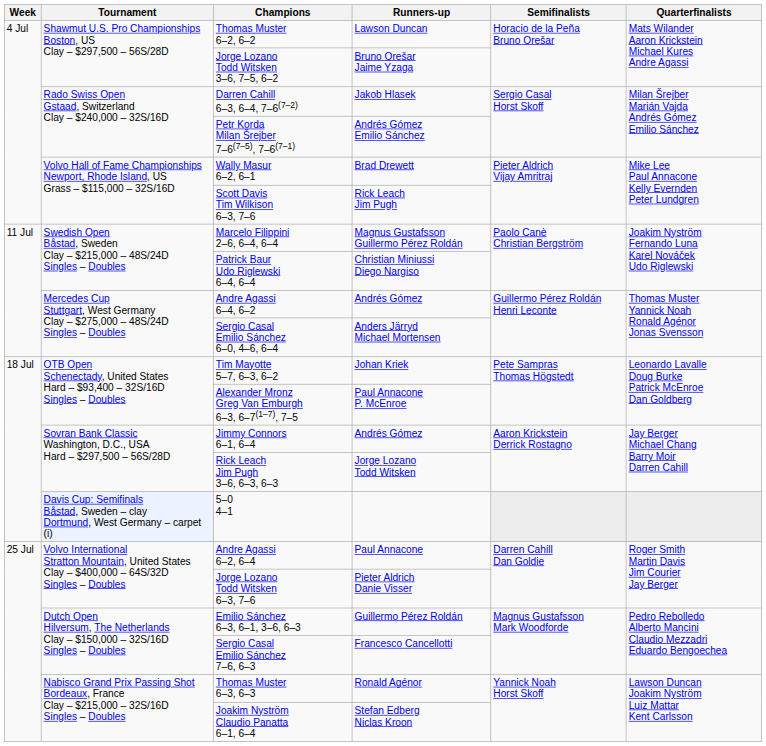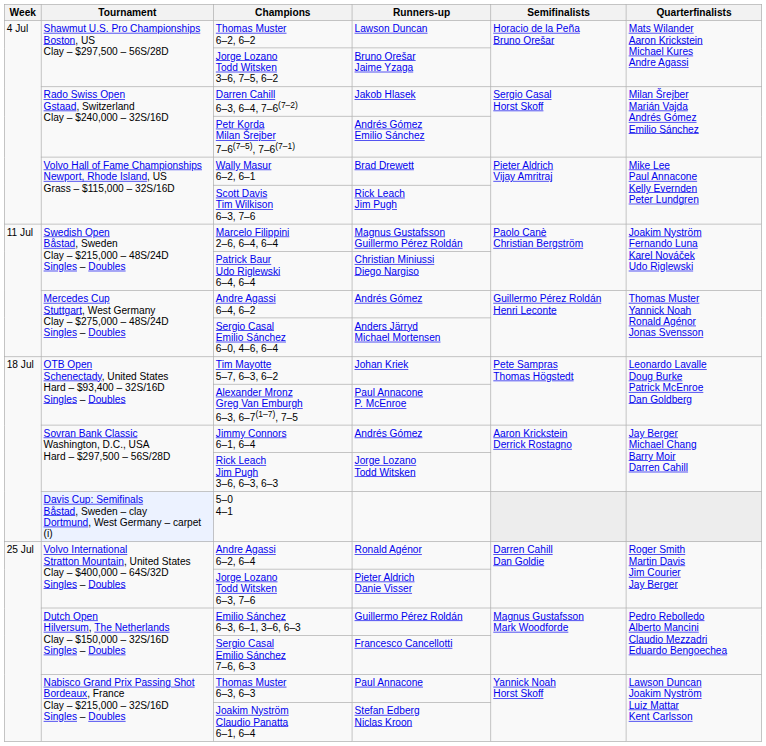 <table class=wikitable style=font-size:95%>
 <tr>
 <th style="width:48px;">Week</th>
 <th style="width:250px;">Tournament</th>
 <th style="width:200px;">Champions</th>
 <th style="width:200px;">Runners-up</th>
 <th style="width:195px;">Semifinalists</th>
 <th style="width:195px;">Quarterfinalists</th>
 </tr>
 <tr valign=top>
 <td rowspan=6>4 Jul</td>
 <td rowspan=2><a href='#'>Shawmut U.S. Pro Championships</a><br> <a href='#'>Boston</a>, US<br>Clay – $297,500 – 56S/28D <br></td>
 <td> <a href='#'>Thomas Muster</a><br> 6–2, 6–2</td>
 <td> <a href='#'>Lawson Duncan</a></td>
 <td rowspan=2> <a href='#'>Horacio de la Peña</a><br> <a href='#'>Bruno Orešar</a></td>
 <td rowspan=2> <a href='#'>Mats Wilander</a><br> <a href='#'>Aaron Krickstein</a><br> <a href='#'>Michael Kures</a><br> <a href='#'>Andre Agassi</a></td>
 </tr>
 <tr valign=top>
 <td> <a href='#'>Jorge Lozano</a> <br>  <a href='#'>Todd Witsken</a><br> 3–6, 7–5, 6–2</td>
 <td> <a href='#'>Bruno Orešar</a> <br>  <a href='#'>Jaime Yzaga</a></td>
 </tr>
 <tr valign=top>
 <td rowspan=2><a href='#'>Rado Swiss Open</a><br> <a href='#'>Gstaad</a>, Switzerland<br>Clay – $240,000 – 32S/16D <br></td>
 <td> <a href='#'>Darren Cahill</a><br> 6–3, 6–4, 7–6<sup>(7–2)</sup></td>
 <td> <a href='#'>Jakob Hlasek</a></td>
 <td rowspan=2> <a href='#'>Sergio Casal</a><br> <a href='#'>Horst Skoff</a></td>
 <td rowspan=2> <a href='#'>Milan Šrejber</a><br> <a href='#'>Marián Vajda</a><br> <a href='#'>Andrés Gómez</a><br> <a href='#'>Emilio Sánchez</a></td>
 </tr>
 <tr valign=top>
 <td> <a href='#'>Petr Korda</a> <br>  <a href='#'>Milan Šrejber</a><br> 7–6<sup>(7–5)</sup>, 7–6<sup>(7–1)</sup></td>
 <td> <a href='#'>Andrés Gómez</a> <br>  <a href='#'>Emilio Sánchez</a></td>
 </tr>
 <tr valign=top>
 <td rowspan=2><a href='#'>Volvo Hall of Fame Championships</a><br> <a href='#'>Newport, Rhode Island</a>, US<br>Grass – $115,000 – 32S/16D <br></td>
 <td> <a href='#'>Wally Masur</a><br> 6–2, 6–1</td>
 <td> <a href='#'>Brad Drewett</a></td>
 <td rowspan=2> <a href='#'>Pieter Aldrich</a><br> <a href='#'>Vijay Amritraj</a></td>
 <td rowspan=2> <a href='#'>Mike Lee</a><br> <a href='#'>Paul Annacone</a><br> <a href='#'>Kelly Evernden</a><br> <a href='#'>Peter Lundgren</a></td>
 </tr>
 <tr valign=top>
 <td> <a href='#'>Scott Davis</a> <br>  <a href='#'>Tim Wilkison</a><br> 6–3, 7–6</td>
 <td> <a href='#'>Rick Leach</a> <br>  <a href='#'>Jim Pugh</a></td>
 </tr>
 <tr valign=top>
 <td rowspan=4>11 Jul</td>
 <td rowspan=2><a href='#'>Swedish Open</a><br> <a href='#'>Båstad</a>, Sweden<br>Clay – $215,000 – 48S/24D <br> <a href='#'>Singles</a> – <a href='#'>Doubles</a></td>
 <td> <a href='#'>Marcelo Filippini</a><br> 2–6, 6–4, 6–4</td>
 <td> <a href='#'>Magnus Gustafsson</a> <br>  <a href='#'>Guillermo Pérez Roldán</a></td>
 <td rowspan=2> <a href='#'>Paolo Canè</a><br> <a href='#'>Christian Bergström</a></td>
 <td rowspan=2> <a href='#'>Joakim Nyström</a><br> <a href='#'>Fernando Luna</a><br> <a href='#'>Karel Nováček</a><br> <a href='#'>Udo Riglewski</a></td>
 </tr>
 <tr valign=top>
 <td> <a href='#'>Patrick Baur</a> <br>  <a href='#'>Udo Riglewski</a><br> 6–4, 6–4</td>
 <td> <a href='#'>Christian Miniussi</a> <br>  <a href='#'>Diego Nargiso</a></td>
 </tr>
 <tr valign=top>
 <td rowspan=2><a href='#'>Mercedes Cup</a><br> <a href='#'>Stuttgart</a>, West Germany<br>Clay – $275,000 – 48S/24D <br> <a href='#'>Singles</a> – <a href='#'>Doubles</a></td>
 <td> <a href='#'>Andre Agassi</a><br> 6–4, 6–2</td>
 <td> <a href='#'>Andrés Gómez</a></td>
 <td rowspan=2> <a href='#'>Guillermo Pérez Roldán</a><br> <a href='#'>Henri Leconte</a></td>
 <td rowspan=2> <a href='#'>Thomas Muster</a><br> <a href='#'>Yannick Noah</a><br> <a href='#'>Ronald Agénor</a><br> <a href='#'>Jonas Svensson</a></td>
 </tr>
 <tr valign=top>
 <td> <a href='#'>Sergio Casal</a> <br>  <a href='#'>Emilio Sánchez</a><br> 6–0, 4–6, 6–4</td>
 <td> <a href='#'>Anders Järryd</a> <br>  <a href='#'>Michael Mortensen</a></td>
 </tr>
 <tr valign=top>
 <td rowspan=5>18 Jul</td>
 <td rowspan=2><a href='#'>OTB Open</a><br> <a href='#'>Schenectady</a>, United States<br>Hard – $93,400 – 32S/16D <br> <a href='#'>Singles</a> – <a href='#'>Doubles</a></td>
 <td> <a href='#'>Tim Mayotte</a><br> 5–7, 6–3, 6–2</td>
 <td> <a href='#'>Johan Kriek</a></td>
 <td rowspan=2> <a href='#'>Pete Sampras</a><br> <a href='#'>Thomas Högstedt</a></td>
 <td rowspan=2> <a href='#'>Leonardo Lavalle</a><br> <a href='#'>Doug Burke</a><br> <a href='#'>Patrick McEnroe</a><br> <a href='#'>Dan Goldberg</a></td>
 </tr>
 <tr valign=top>
 <td> <a href='#'>Alexander Mronz</a> <br>  <a href='#'>Greg Van Emburgh</a><br> 6–3, 6–7<sup>(1–7)</sup>, 7–5</td>
 <td> <a href='#'>Paul Annacone</a> <br>  <a href='#'>P. McEnroe</a></td>
 </tr>
 <tr valign=top>
 <td rowspan=2><a href='#'>Sovran Bank Classic</a> <br> Washington, D.C., USA<br>Hard – $297,500 – 56S/28D <br></td>
 <td> <a href='#'>Jimmy Connors</a><br> 6–1, 6–4</td>
 <td> <a href='#'>Andrés Gómez</a></td>
 <td rowspan=2> <a href='#'>Aaron Krickstein</a><br> <a href='#'>Derrick Rostagno</a></td>
 <td rowspan=2> <a href='#'>Jay Berger</a><br> <a href='#'>Michael Chang</a><br> <a href='#'>Barry Moir</a><br> <a href='#'>Darren Cahill</a></td>
 </tr>
 <tr valign=top>
 <td> <a href='#'>Rick Leach</a> <br>  <a href='#'>Jim Pugh</a><br> 3–6, 6–3, 6–3</td>
 <td> <a href='#'>Jorge Lozano</a> <br>  <a href='#'>Todd Witsken</a></td>
 </tr>
 <tr valign=top>
 <td bgcolor="#ECF2FF"><a href='#'>Davis Cup: Semifinals</a> <br> <a href='#'>Båstad</a>, Sweden  – clay <br><a href='#'>Dortmund</a>, West Germany – carpet (i)</td>
 <td> 5–0<br> 4–1</td>
 <td><br></td>
 <td style="background:#ededed;"></td>
 <td style="background:#ededed;"></td>
 </tr>
 <tr valign=top>
 <td rowspan=6>25 Jul</td>
 <td rowspan=2><a href='#'>Volvo International</a><br> <a href='#'>Stratton Mountain</a>, United States<br>Clay – $400,000 – 64S/32D <br><a href='#'>Singles</a> – <a href='#'>Doubles</a></td>
 <td> <a href='#'>Andre Agassi</a><br> 6–2, 6–4</td>
-<td> <a href='#'>Paul Annacone</a></td>
+<td> <a href='#'>Ronald Agénor</a></td>
 <td rowspan=2> <a href='#'>Darren Cahill</a><br> <a href='#'>Dan Goldie</a></td>
 <td rowspan=2> <a href='#'>Roger Smith</a><br> <a href='#'>Martin Davis</a><br> <a href='#'>Jim Courier</a><br> <a href='#'>Jay Berger</a></td>
 </tr>
 <tr valign=top>
 <td> <a href='#'>Jorge Lozano</a> <br>  <a href='#'>Todd Witsken</a><br> 6–3, 7–6</td>
 <td> <a href='#'>Pieter Aldrich</a> <br>   <a href='#'>Danie Visser</a></td>
 </tr>
 <tr valign=top>
 <td rowspan=2><a href='#'>Dutch Open</a><br> <a href='#'>Hilversum</a>, <a href='#'>The Netherlands</a><br>Clay – $150,000 – 32S/16D <br> <a href='#'>Singles</a> – <a href='#'>Doubles</a></td>
 <td> <a href='#'>Emilio Sánchez</a><br> 6–3, 6–1, 3–6, 6–3</td>
 <td> <a href='#'>Guillermo Pérez Roldán</a></td>
 <td rowspan=2> <a href='#'>Magnus Gustafsson</a><br> <a href='#'>Mark Woodforde</a></td>
 <td rowspan=2> <a href='#'>Pedro Rebolledo</a><br> <a href='#'>Alberto Mancini</a><br> <a href='#'>Claudio Mezzadri</a><br> <a href='#'>Eduardo Bengoechea</a></td>
 </tr>
 <tr valign=top>
 <td> <a href='#'>Sergio Casal</a> <br>  <a href='#'>Emilio Sánchez</a><br> 7–6, 6–3</td>
 <td> <a href='#'>Francesco Cancellotti</a></td>
 </tr>
 <tr valign=top>
 <td rowspan=2><a href='#'>Nabisco Grand Prix Passing Shot</a><br> <a href='#'>Bordeaux</a>, France<br>Clay – $215,000 – 32S/16D <br> <a href='#'>Singles</a> – <a href='#'>Doubles</a></td>
 <td> <a href='#'>Thomas Muster</a><br> 6–3, 6–3</td>
-<td> <a href='#'>Ronald Agénor</a></td>
+<td> <a href='#'>Paul Annacone</a></td>
 <td rowspan=2> <a href='#'>Yannick Noah</a><br> <a href='#'>Horst Skoff</a></td>
 <td rowspan=2> <a href='#'>Lawson Duncan</a><br> <a href='#'>Joakim Nyström</a><br> <a href='#'>Luiz Mattar</a><br> <a href='#'>Kent Carlsson</a></td>
 </tr>
 <tr valign=top>
 <td> <a href='#'>Joakim Nyström</a> <br>  <a href='#'>Claudio Panatta</a><br> 6–1, 6–4</td>
 <td> <a href='#'>Stefan Edberg</a> <br>  <a href='#'>Niclas Kroon</a></td>
 </tr>
 </table>
